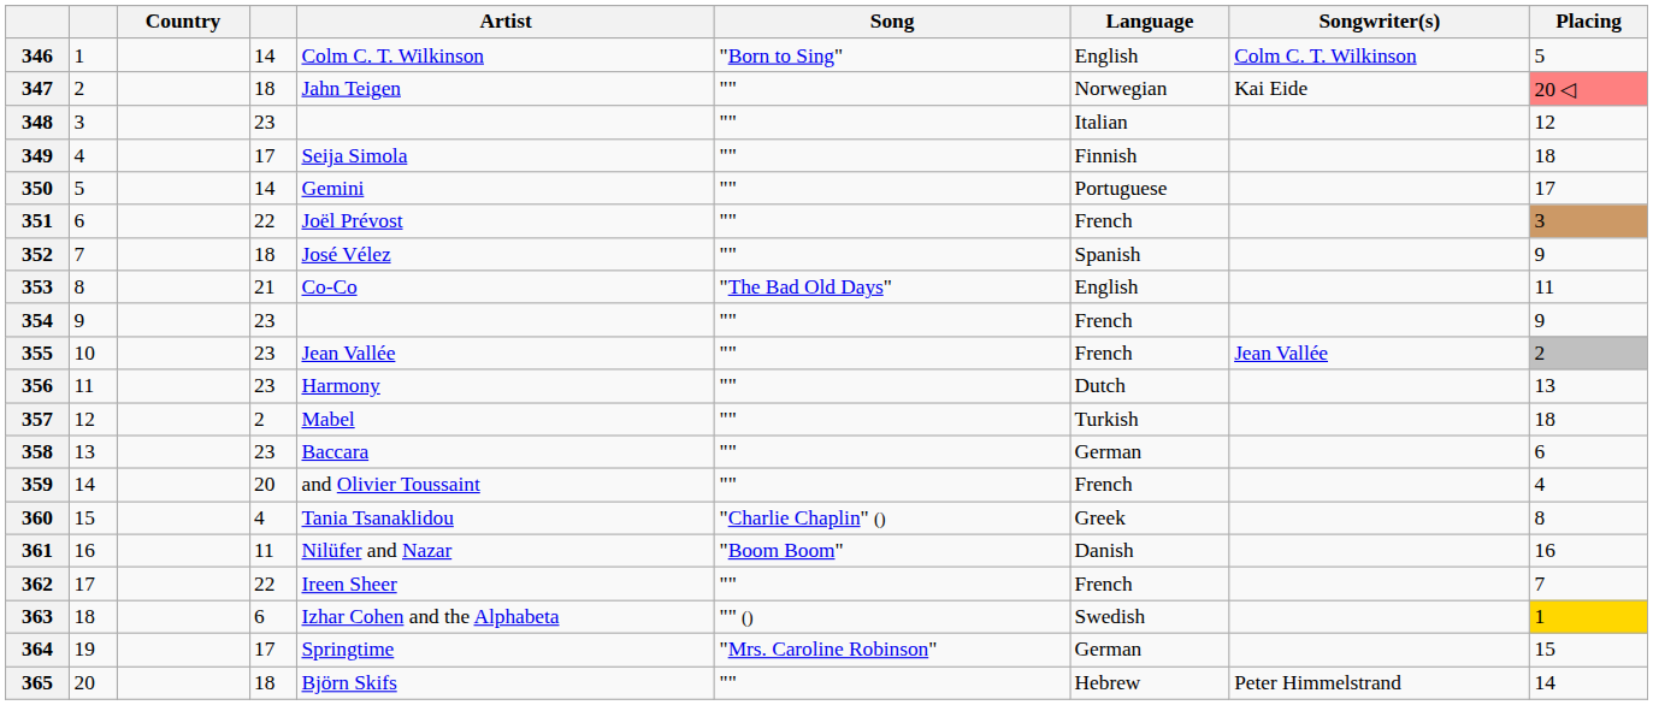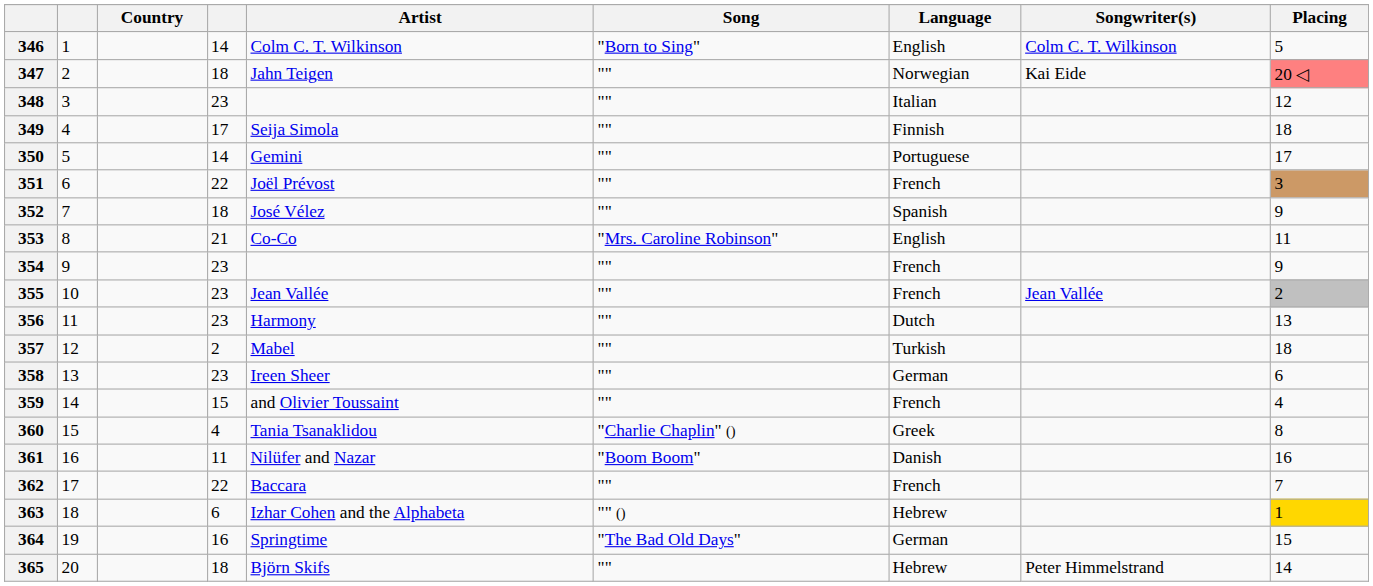 <table class="wikitable plainrowheaders" style="width:100%">
 <tr>
 </tr>
 <tr>
 <th scope="col"></th>
 <th scope="col"></th>
 <th scope="col">Country</th>
 <th scope="col"></th>
 <th scope="col">Artist</th>
 <th scope="col">Song</th>
 <th scope="col">Language</th>
 <th scope="col">Songwriter(s)</th>
 <th scope="col">Placing</th>
 </tr>
 <tr>
 <th scope="row">346</th>
 <td>1</td>
 <td></td>
 <td>14</td>
 <td><a href='#'>Colm C. T. Wilkinson</a></td>
 <td>"<a href='#'>Born to Sing</a>"</td>
 <td>English</td>
 <td><a href='#'>Colm C. T. Wilkinson</a></td>
 <td>5</td>
 </tr>
 <tr>
 <th scope="row">347</th>
 <td>2</td>
 <td></td>
 <td>18</td>
 <td><a href='#'>Jahn Teigen</a></td>
 <td>""</td>
 <td>Norwegian</td>
 <td>Kai Eide</td>
 <td bgcolor="#FE8080">20 ◁</td>
 </tr>
 <tr>
 <th scope="row">348</th>
 <td>3</td>
 <td></td>
 <td>23</td>
 <td></td>
 <td>""</td>
 <td>Italian</td>
 <td></td>
 <td>12</td>
 </tr>
 <tr>
 <th scope="row">349</th>
 <td>4</td>
 <td></td>
 <td>17</td>
 <td><a href='#'>Seija Simola</a></td>
 <td>""</td>
 <td>Finnish</td>
 <td></td>
 <td>18</td>
 </tr>
 <tr>
 <th scope="row">350</th>
 <td>5</td>
 <td></td>
 <td>14</td>
 <td><a href='#'>Gemini</a></td>
 <td>""</td>
 <td>Portuguese</td>
 <td></td>
 <td>17</td>
 </tr>
 <tr>
 <th scope="row">351</th>
 <td>6</td>
 <td></td>
 <td>22</td>
 <td><a href='#'>Joël Prévost</a></td>
 <td>""</td>
 <td>French</td>
 <td></td>
 <td bgcolor="#C96">3</td>
 </tr>
 <tr>
 <th scope="row">352</th>
 <td>7</td>
 <td></td>
 <td>18</td>
 <td><a href='#'>José Vélez</a></td>
 <td>""</td>
 <td>Spanish</td>
 <td></td>
 <td>9</td>
 </tr>
 <tr>
 <th scope="row">353</th>
 <td>8</td>
 <td></td>
 <td>21</td>
 <td><a href='#'>Co-Co</a></td>
-<td>"<a href='#'>The Bad Old Days</a>"</td>
+<td>"<a href='#'>Mrs. Caroline Robinson</a>"</td>
 <td>English</td>
 <td></td>
 <td>11</td>
 </tr>
 <tr>
 <th scope="row">354</th>
 <td>9</td>
 <td></td>
 <td>23</td>
 <td></td>
 <td>""</td>
 <td>French</td>
 <td></td>
 <td>9</td>
 </tr>
 <tr>
 <th scope="row">355</th>
 <td>10</td>
 <td></td>
 <td>23</td>
 <td><a href='#'>Jean Vallée</a></td>
 <td>""</td>
 <td>French</td>
 <td><a href='#'>Jean Vallée</a></td>
 <td bgcolor="silver">2</td>
 </tr>
 <tr>
 <th scope="row">356</th>
 <td>11</td>
 <td></td>
 <td>23</td>
 <td><a href='#'>Harmony</a></td>
 <td><span>"</span>"</td>
 <td>Dutch</td>
 <td></td>
 <td>13</td>
 </tr>
 <tr>
 <th scope="row">357</th>
 <td>12</td>
 <td></td>
 <td>2</td>
 <td><a href='#'>Mabel</a></td>
 <td>""</td>
 <td>Turkish</td>
 <td></td>
 <td>18</td>
 </tr>
 <tr>
 <th scope="row">358</th>
 <td>13</td>
 <td></td>
 <td>23</td>
-<td><a href='#'>Baccara</a></td>
+<td><a href='#'>Ireen Sheer</a></td>
 <td>""</td>
 <td>German</td>
 <td></td>
 <td>6</td>
 </tr>
 <tr>
 <th scope="row">359</th>
 <td>14</td>
 <td></td>
-<td>20</td>
+<td>15</td>
 <td> and <a href='#'>Olivier Toussaint</a></td>
 <td>""</td>
 <td>French</td>
 <td></td>
 <td>4</td>
 </tr>
 <tr>
 <th scope="row">360</th>
 <td>15</td>
 <td></td>
 <td>4</td>
 <td><a href='#'>Tania Tsanaklidou</a></td>
 <td>"<a href='#'>Charlie Chaplin</a>" <small>()</small></td>
 <td>Greek</td>
 <td></td>
 <td>8</td>
 </tr>
 <tr>
 <th scope="row">361</th>
 <td>16</td>
 <td></td>
 <td>11</td>
 <td><a href='#'>Nilüfer</a> and <a href='#'>Nazar</a></td>
 <td>"<a href='#'>Boom Boom</a>"</td>
 <td>Danish</td>
 <td></td>
 <td>16</td>
 </tr>
 <tr>
 <th scope="row">362</th>
 <td>17</td>
 <td></td>
 <td>22</td>
-<td><a href='#'>Ireen Sheer</a></td>
+<td><a href='#'>Baccara</a></td>
 <td>""</td>
 <td>French</td>
 <td></td>
 <td>7</td>
 </tr>
 <tr>
 <th scope="row">363</th>
 <td>18</td>
 <td></td>
 <td>6</td>
 <td><a href='#'>Izhar Cohen</a> and the <a href='#'>Alphabeta</a></td>
 <td>"" <small>()</small></td>
-<td>Swedish</td>
+<td>Hebrew</td>
 <td></td>
 <td bgcolor="gold">1</td>
 </tr>
 <tr>
 <th scope="row">364</th>
 <td>19</td>
 <td></td>
-<td>17</td>
+<td>16</td>
 <td><a href='#'>Springtime</a></td>
-<td>"<a href='#'>Mrs. Caroline Robinson</a>"</td>
+<td>"<a href='#'>The Bad Old Days</a>"</td>
 <td>German</td>
 <td></td>
 <td>15</td>
 </tr>
 <tr>
 <th scope="row">365</th>
 <td>20</td>
 <td></td>
 <td>18</td>
 <td><a href='#'>Björn Skifs</a></td>
 <td>""</td>
 <td>Hebrew</td>
 <td>Peter Himmelstrand</td>
 <td>14</td>
 </tr>
 </table>
